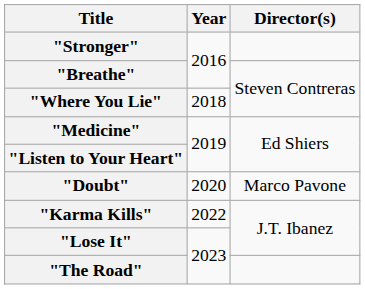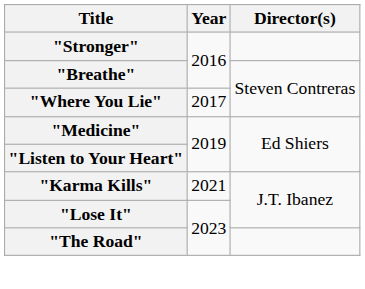 <table class="wikitable plainrowheaders" style="text-align:center;">
 <tr>
 <th scope="col">Title</th>
 <th scope="col">Year</th>
 <th scope="col">Director(s)</th>
 </tr>
 <tr>
 <th scope="row">"Stronger"</th>
 <td rowspan="2">2016</td>
 <td></td>
 </tr>
 <tr>
 <th scope="row">"Breathe"</th>
 <td rowspan="2">Steven Contreras</td>
 </tr>
 <tr>
 <th scope="row">"Where You Lie"</th>
-<td>2018</td>
+<td>2017</td>
 </tr>
 <tr>
 <th scope="row">"Medicine"</th>
 <td rowspan="2">2019</td>
 <td rowspan="2">Ed Shiers</td>
 </tr>
 <tr>
 <th scope="row">"Listen to Your Heart"</th>
 </tr>
 <tr>
-<th scope="row">"Doubt"</th>
-<td>2020</td>
-<td>Marco Pavone</td>
-</tr>
-<tr>
 <th scope="row">"Karma Kills"</th>
-<td>2022</td>
+<td>2021</td>
 <td rowspan="2">J.T. Ibanez</td>
 </tr>
 <tr>
 <th scope="row">"Lose It"</th>
 <td rowspan="2">2023</td>
 </tr>
 <tr>
 <th scope="row">"The Road"</th>
 <td></td>
 </tr>
 </table>
